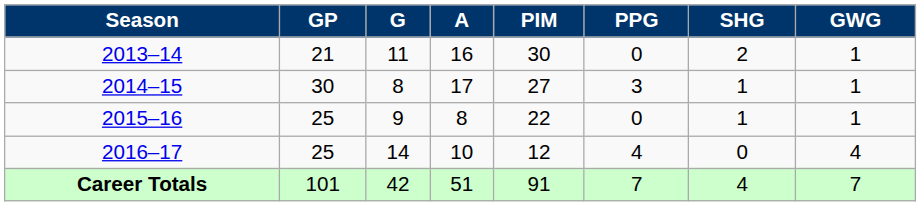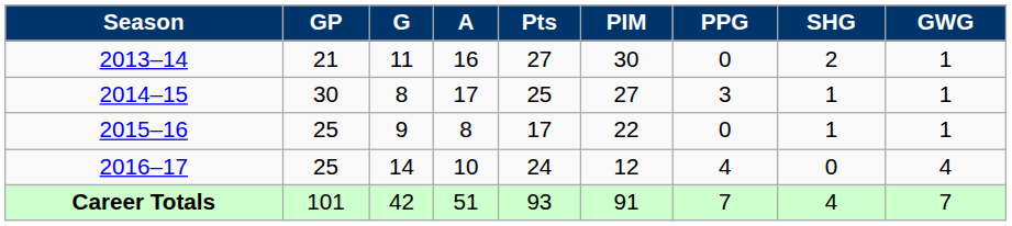 <table class="wikitable" width="80%">
 <tr align="center"  style="background:#00356B; color:#fff;">
 <td><strong>Season</strong></td>
 <td><strong>GP</strong></td>
 <td><strong>G</strong></td>
 <td><strong>A</strong></td>
+<td><strong>Pts</strong></td>
 <td><strong>PIM</strong></td>
 <td><strong>PPG</strong></td>
 <td><strong>SHG</strong></td>
 <td><strong>GWG</strong></td>
 </tr>
 <tr align="center" bgcolor="">
 <td><a href='#'>2013–14</a></td>
 <td>21</td>
 <td>11</td>
 <td>16</td>
+<td>27</td>
 <td>30</td>
 <td>0</td>
 <td>2</td>
 <td>1</td>
 </tr>
 <tr align="center" bgcolor="">
 <td><a href='#'>2014–15</a></td>
 <td>30</td>
 <td>8</td>
 <td>17</td>
+<td>25</td>
 <td>27</td>
 <td>3</td>
 <td>1</td>
 <td>1</td>
 </tr>
 <tr align="center" bgcolor="">
 <td><a href='#'>2015–16</a></td>
 <td>25</td>
 <td>9</td>
 <td>8</td>
+<td>17</td>
 <td>22</td>
 <td>0</td>
 <td>1</td>
 <td>1</td>
 </tr>
 <tr align="center" bgcolor="">
 <td><a href='#'>2016–17</a></td>
 <td>25</td>
 <td>14</td>
 <td>10</td>
+<td>24</td>
 <td>12</td>
 <td>4</td>
 <td>0</td>
 <td>4</td>
 </tr>
 <tr align="center" bgcolor="#ccffcc">
 <td><strong>Career Totals</strong></td>
 <td>101</td>
 <td>42</td>
 <td>51</td>
+<td>93</td>
 <td>91</td>
 <td>7</td>
 <td>4</td>
 <td>7</td>
 </tr>
 </table>
